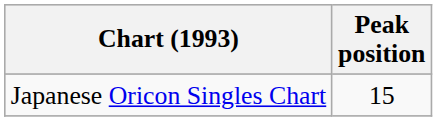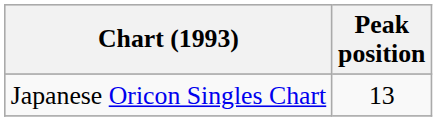 <table class="wikitable">
 <tr>
 <th>Chart (1993)</th>
 <th>Peak<br>position</th>
 </tr>
 <tr>
 <td>Japanese <a href='#'>Oricon Singles Chart</a></td>
-<td align="center">15</td>
+<td align="center">13</td>
 </tr>
 </table>
